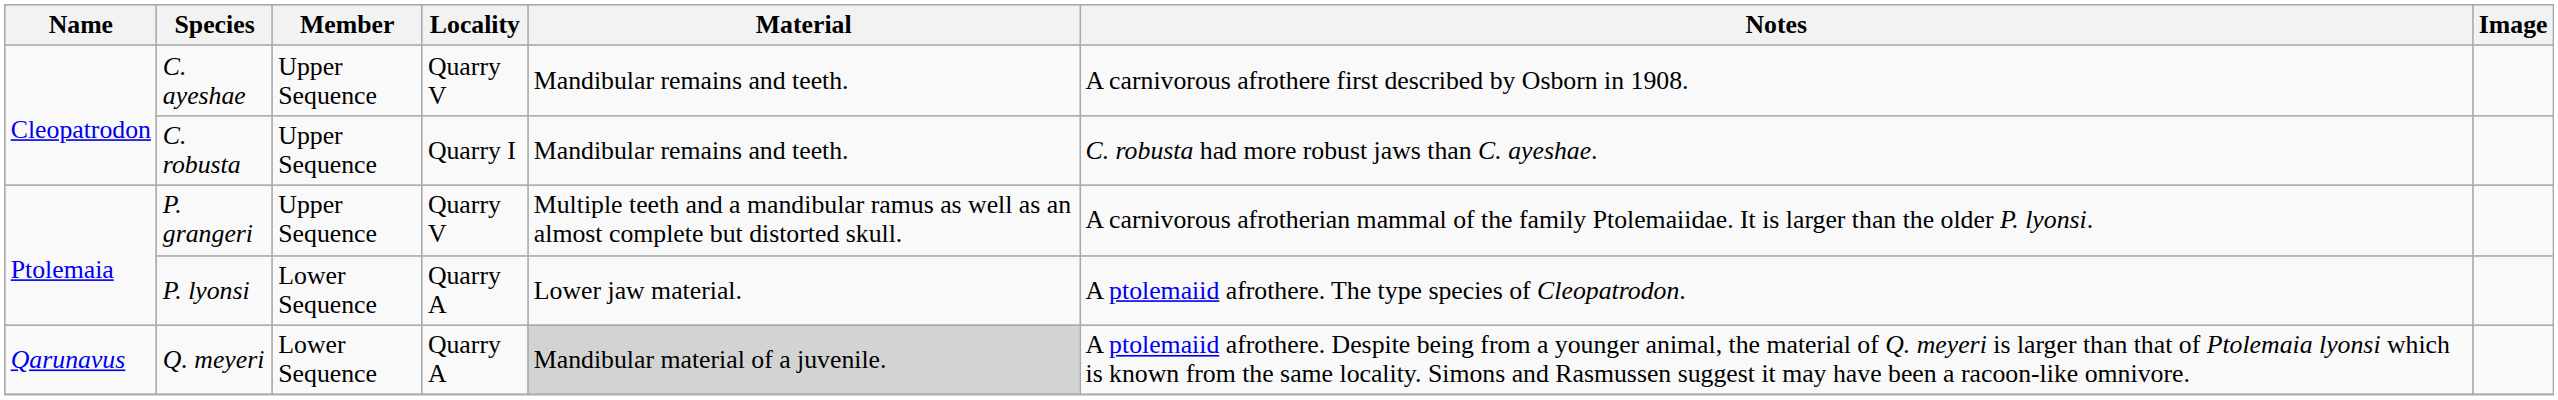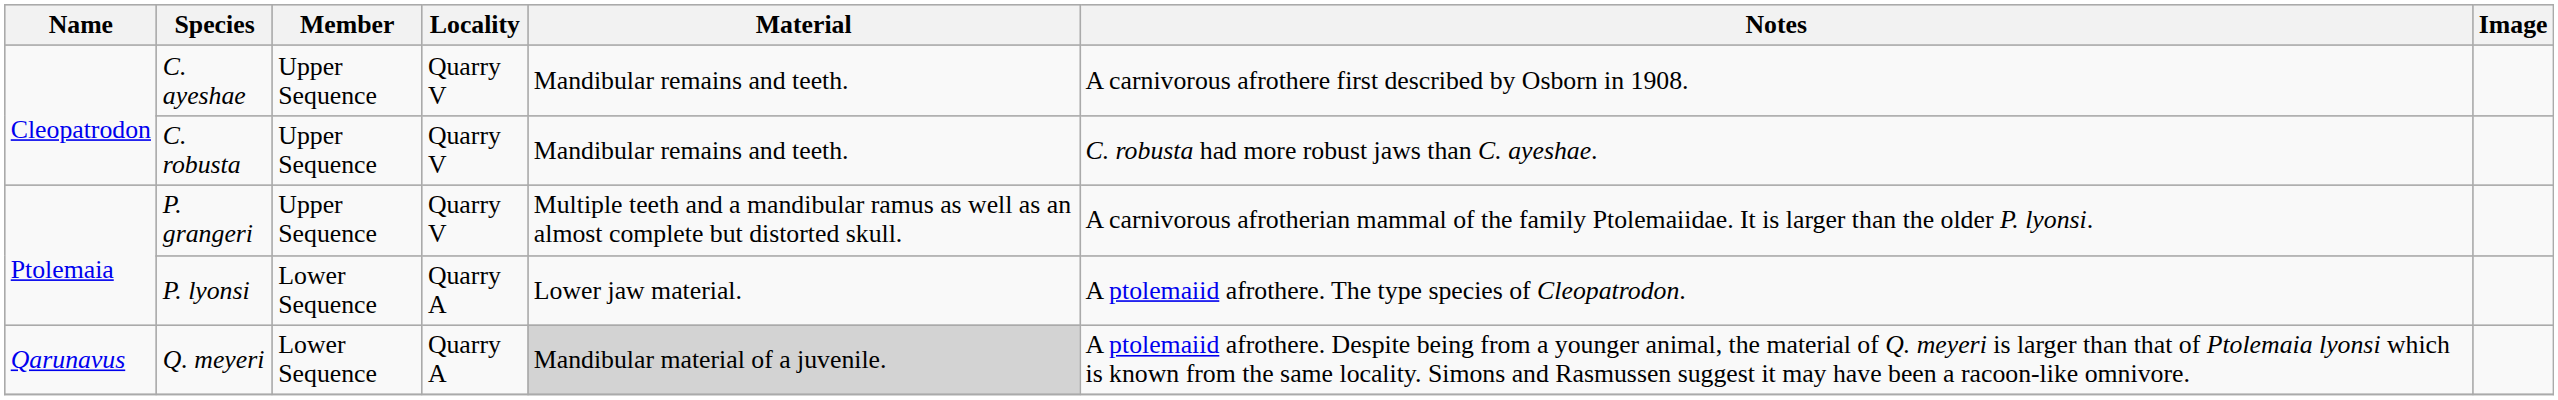 <table class="wikitable" align="center" width="100%">
 <tr>
 <th>Name</th>
 <th>Species</th>
 <th>Member</th>
 <th>Locality</th>
 <th>Material</th>
 <th>Notes</th>
 <th>Image</th>
 </tr>
 <tr>
 <td rowspan=2><br><a href='#'>Cleopatrodon</a></td>
 <td><em>C. ayeshae</em></td>
 <td>Upper Sequence</td>
 <td>Quarry V</td>
 <td>Mandibular remains and teeth.</td>
 <td>A carnivorous afrothere first described by Osborn in 1908.</td>
 <td></td>
 </tr>
 <tr>
 <td><em>C. robusta</em></td>
 <td>Upper Sequence</td>
-<td>Quarry I</td>
+<td>Quarry V</td>
 <td>Mandibular remains and teeth.</td>
 <td><em>C. robusta</em> had more robust jaws than <em>C. ayeshae</em>.</td>
 <td></td>
 </tr>
 <tr>
 <td rowspan=2><br><a href='#'>Ptolemaia</a></td>
 <td><em>P. grangeri</em></td>
 <td>Upper Sequence</td>
 <td>Quarry V</td>
 <td>Multiple teeth and a mandibular ramus as well as an almost complete but distorted skull.</td>
 <td>A carnivorous afrotherian mammal of the family Ptolemaiidae. It is larger than the older <em>P. lyonsi</em>.</td>
 <td><br></td>
 </tr>
 <tr>
 <td><em>P. lyonsi</em></td>
 <td>Lower Sequence</td>
 <td>Quarry A</td>
 <td>Lower jaw material.</td>
 <td>A <a href='#'>ptolemaiid</a> afrothere. The type species of <em>Cleopatrodon</em>.</td>
 <td></td>
 </tr>
 <tr>
 <td><em><a href='#'>Qarunavus</a></em></td>
 <td><em>Q. meyeri</em></td>
 <td>Lower Sequence</td>
 <td>Quarry A</td>
 <td style="background: lightgrey;">Mandibular material of a juvenile.</td>
 <td>A <a href='#'>ptolemaiid</a> afrothere. Despite being from a younger animal, the material of <em>Q. meyeri</em> is larger than that of <em>Ptolemaia lyonsi</em> which is known from the same locality. Simons and Rasmussen suggest it may have been a racoon-like omnivore.</td>
 <td></td>
 </tr>
 <tr>
 </tr>
 </table>
